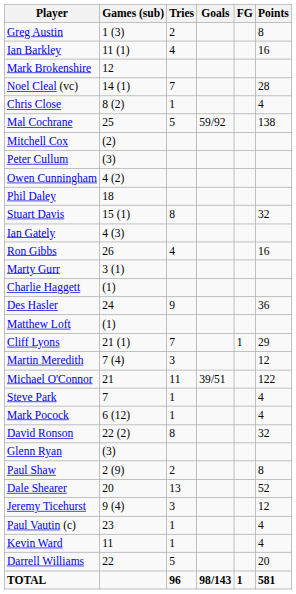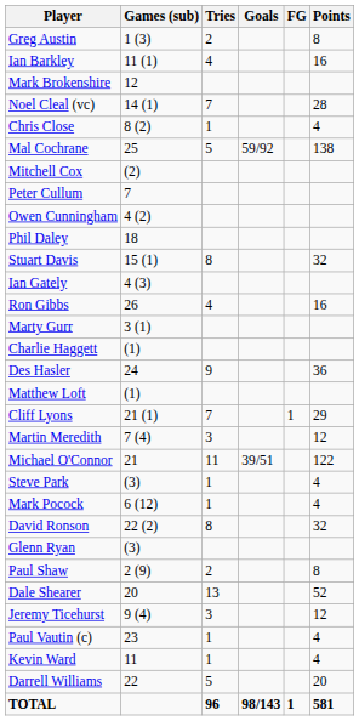 <table class="wikitable" style="text-align:left;">
 <tr>
 <th>Player</th>
 <th>Games (sub)</th>
 <th>Tries</th>
 <th>Goals</th>
 <th>FG</th>
 <th>Points</th>
 </tr>
 <tr>
 <td> <a href='#'>Greg Austin</a></td>
 <td>1 (3)</td>
 <td>2</td>
 <td></td>
 <td></td>
 <td>8</td>
 </tr>
 <tr>
 <td> <a href='#'>Ian Barkley</a></td>
 <td>11 (1)</td>
 <td>4</td>
 <td></td>
 <td></td>
 <td>16</td>
 </tr>
 <tr>
 <td> <a href='#'>Mark Brokenshire</a></td>
 <td>12</td>
 <td></td>
 <td></td>
 <td></td>
 <td></td>
 </tr>
 <tr>
 <td> <a href='#'>Noel Cleal</a> (vc)</td>
 <td>14 (1)</td>
 <td>7</td>
 <td></td>
 <td></td>
 <td>28</td>
 </tr>
 <tr>
 <td> <a href='#'>Chris Close</a></td>
 <td>8 (2)</td>
 <td>1</td>
 <td></td>
 <td></td>
 <td>4</td>
 </tr>
 <tr>
 <td> <a href='#'>Mal Cochrane</a></td>
 <td>25</td>
 <td>5</td>
 <td>59/92</td>
 <td></td>
 <td>138</td>
 </tr>
 <tr>
 <td> <a href='#'>Mitchell Cox</a></td>
 <td>(2)</td>
 <td></td>
 <td></td>
 <td></td>
 <td></td>
 </tr>
 <tr>
 <td> <a href='#'>Peter Cullum</a></td>
-<td>(3)</td>
+<td>7</td>
 <td></td>
 <td></td>
 <td></td>
 <td></td>
 </tr>
 <tr>
 <td> <a href='#'>Owen Cunningham</a></td>
 <td>4 (2)</td>
 <td></td>
 <td></td>
 <td></td>
 <td></td>
 </tr>
 <tr>
 <td> <a href='#'>Phil Daley</a></td>
 <td>18</td>
 <td></td>
 <td></td>
 <td></td>
 <td></td>
 </tr>
 <tr>
 <td> <a href='#'>Stuart Davis</a></td>
 <td>15 (1)</td>
 <td>8</td>
 <td></td>
 <td></td>
 <td>32</td>
 </tr>
 <tr>
 <td> <a href='#'>Ian Gately</a></td>
 <td>4 (3)</td>
 <td></td>
 <td></td>
 <td></td>
 <td></td>
 </tr>
 <tr>
 <td> <a href='#'>Ron Gibbs</a></td>
 <td>26</td>
 <td>4</td>
 <td></td>
 <td></td>
 <td>16</td>
 </tr>
 <tr>
 <td> <a href='#'>Marty Gurr</a></td>
 <td>3 (1)</td>
 <td></td>
 <td></td>
 <td></td>
 <td></td>
 </tr>
 <tr>
 <td> <a href='#'>Charlie Haggett</a></td>
 <td>(1)</td>
 <td></td>
 <td></td>
 <td></td>
 <td></td>
 </tr>
 <tr>
 <td> <a href='#'>Des Hasler</a></td>
 <td>24</td>
 <td>9</td>
 <td></td>
 <td></td>
 <td>36</td>
 </tr>
 <tr>
 <td> <a href='#'>Matthew Loft</a></td>
 <td>(1)</td>
 <td></td>
 <td></td>
 <td></td>
 <td></td>
 </tr>
 <tr>
 <td> <a href='#'>Cliff Lyons</a></td>
 <td>21 (1)</td>
 <td>7</td>
 <td></td>
 <td>1</td>
 <td>29</td>
 </tr>
 <tr>
 <td> <a href='#'>Martin Meredith</a></td>
 <td>7 (4)</td>
 <td>3</td>
 <td></td>
 <td></td>
 <td>12</td>
 </tr>
 <tr>
 <td> <a href='#'>Michael O'Connor</a></td>
 <td>21</td>
 <td>11</td>
 <td>39/51</td>
 <td></td>
 <td>122</td>
 </tr>
 <tr>
 <td> <a href='#'>Steve Park</a></td>
-<td>7</td>
+<td>(3)</td>
 <td>1</td>
 <td></td>
 <td></td>
 <td>4</td>
 </tr>
 <tr>
 <td> <a href='#'>Mark Pocock</a></td>
 <td>6 (12)</td>
 <td>1</td>
 <td></td>
 <td></td>
 <td>4</td>
 </tr>
 <tr>
 <td> <a href='#'>David Ronson</a></td>
 <td>22 (2)</td>
 <td>8</td>
 <td></td>
 <td></td>
 <td>32</td>
 </tr>
 <tr>
 <td> <a href='#'>Glenn Ryan</a></td>
 <td>(3)</td>
 <td></td>
 <td></td>
 <td></td>
 <td></td>
 </tr>
 <tr>
 <td> <a href='#'>Paul Shaw</a></td>
 <td>2 (9)</td>
 <td>2</td>
 <td></td>
 <td></td>
 <td>8</td>
 </tr>
 <tr>
 <td> <a href='#'>Dale Shearer</a></td>
 <td>20</td>
 <td>13</td>
 <td></td>
 <td></td>
 <td>52</td>
 </tr>
 <tr>
 <td> <a href='#'>Jeremy Ticehurst</a></td>
 <td>9 (4)</td>
 <td>3</td>
 <td></td>
 <td></td>
 <td>12</td>
 </tr>
 <tr>
 <td> <a href='#'>Paul Vautin</a> (c)</td>
 <td>23</td>
 <td>1</td>
 <td></td>
 <td></td>
 <td>4</td>
 </tr>
 <tr>
 <td> <a href='#'>Kevin Ward</a></td>
 <td>11</td>
 <td>1</td>
 <td></td>
 <td></td>
 <td>4</td>
 </tr>
 <tr>
 <td> <a href='#'>Darrell Williams</a></td>
 <td>22</td>
 <td>5</td>
 <td></td>
 <td></td>
 <td>20</td>
 </tr>
 <tr>
 <td><strong>TOTAL</strong></td>
 <td></td>
 <td><strong>96</strong></td>
 <td><strong>98/143</strong></td>
 <td><strong>1</strong></td>
 <td><strong>581</strong></td>
 </tr>
 </table>
